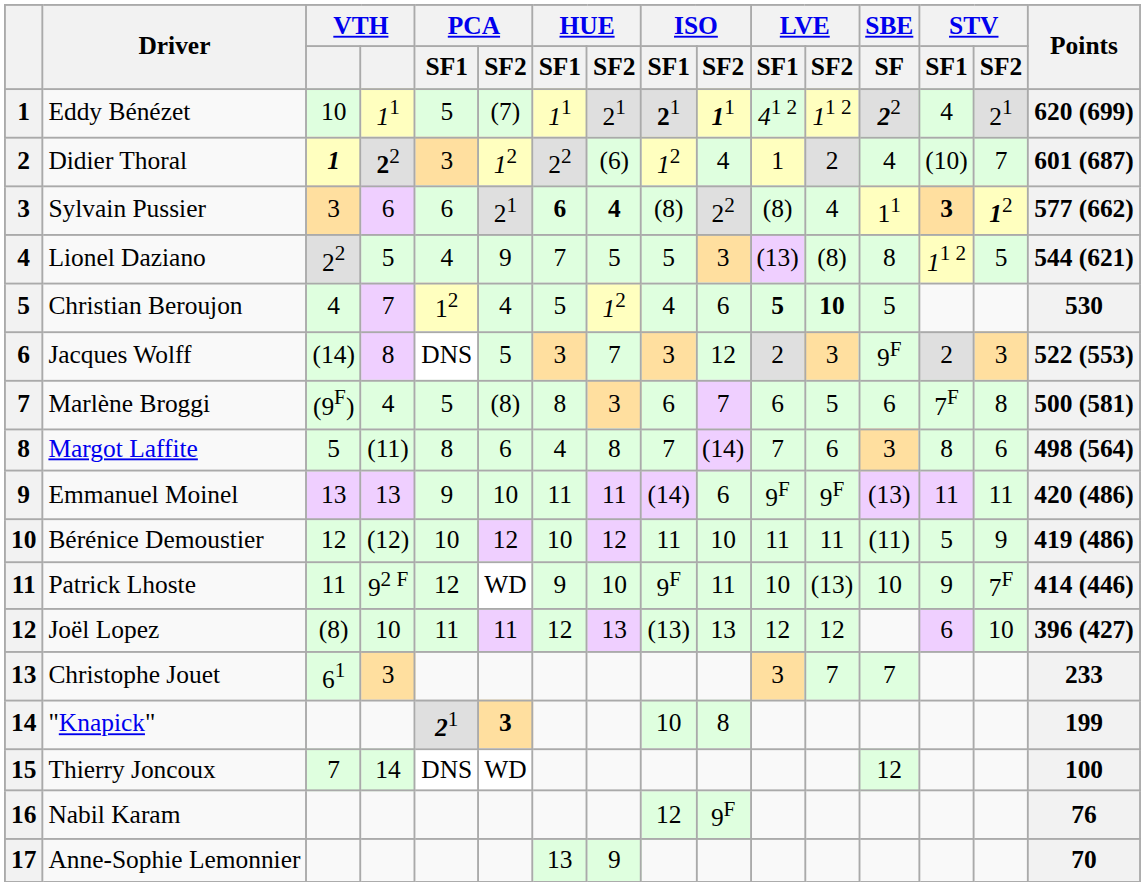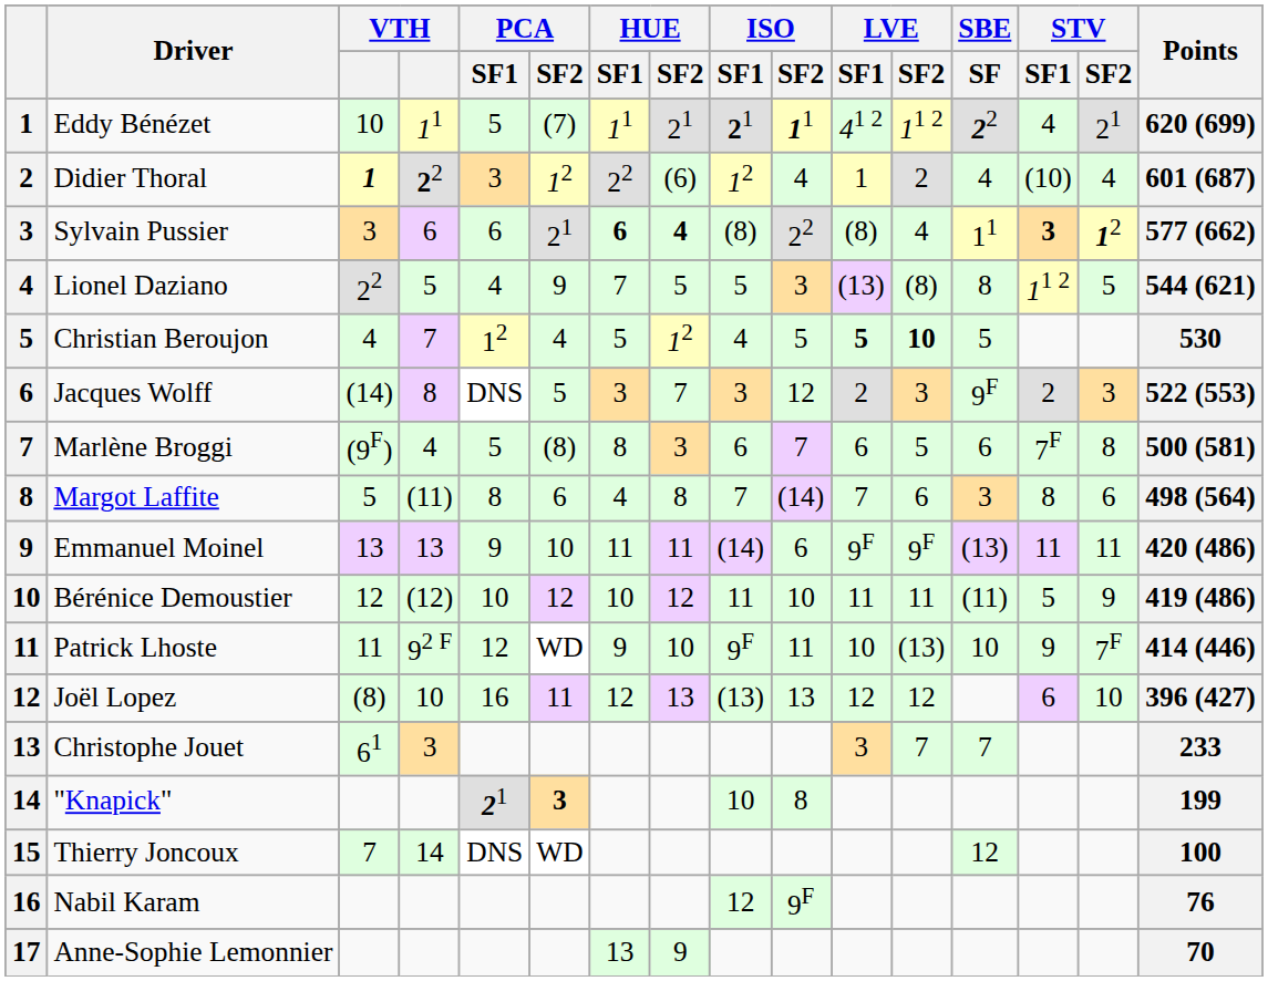 <table align=left| class="wikitable" style="font-size: 85%; text-align: center">
 <tr valign="top">
 <th rowspan=2 valign=middle></th>
 <th rowspan=2 valign=middle>Driver</th>
 <th colspan=2><a href='#'>VTH</a><br></th>
 <th colspan=2><a href='#'>PCA</a><br></th>
 <th colspan=2><a href='#'>HUE</a><br></th>
 <th colspan=2><a href='#'>ISO</a><br></th>
 <th colspan=2><a href='#'>LVE</a><br></th>
 <th><a href='#'>SBE</a><br></th>
 <th colspan=2><a href='#'>STV</a><br></th>
 <th rowspan=2 valign=middle>Points</th>
 </tr>
 <tr>
 <th></th>
 <th></th>
 <th>SF1</th>
 <th>SF2</th>
 <th>SF1</th>
 <th>SF2</th>
 <th>SF1</th>
 <th>SF2</th>
 <th>SF1</th>
 <th>SF2</th>
 <th>SF</th>
 <th>SF1</th>
 <th>SF2</th>
 </tr>
 <tr>
 <th>1</th>
 <td align=left> Eddy Bénézet</td>
 <td style="background:#DFFFDF;">10</td>
 <td style="background:#FFFFBF;"><em>1</em><sup>1</sup></td>
 <td style="background:#DFFFDF;">5</td>
 <td style="background:#DFFFDF;">(7)</td>
 <td style="background:#FFFFBF;"><em>1</em><sup>1</sup></td>
 <td style="background:#DFDFDF;">2<sup>1</sup></td>
 <td style="background:#DFDFDF;"><strong>2</strong><sup>1</sup></td>
 <td style="background:#FFFFBF;"><strong><em>1</em></strong><sup>1</sup></td>
 <td style="background:#DFFFDF;"><em>4</em><sup>1 2</sup></td>
 <td style="background:#FFFFBF;"><em>1</em><sup>1 2</sup></td>
 <td style="background:#DFDFDF;"><strong><em>2</em></strong><sup>2</sup></td>
 <td style="background:#DFFFDF;">4</td>
 <td style="background:#DFDFDF;">2<sup>1</sup></td>
 <th>620 (699)</th>
 </tr>
 <tr>
 <th>2</th>
 <td align=left> Didier Thoral</td>
 <td style="background:#FFFFBF;"><strong><em>1</em></strong></td>
 <td style="background:#DFDFDF;"><strong>2</strong><sup>2</sup></td>
 <td style="background:#FFDF9F;">3</td>
 <td style="background:#FFFFBF;"><em>1</em><sup>2</sup></td>
 <td style="background:#DFDFDF;">2<sup>2</sup></td>
 <td style="background:#DFFFDF;">(6)</td>
 <td style="background:#FFFFBF;"><em>1</em><sup>2</sup></td>
 <td style="background:#DFFFDF;">4</td>
 <td style="background:#FFFFBF;">1</td>
 <td style="background:#DFDFDF;">2</td>
 <td style="background:#DFFFDF;">4</td>
 <td style="background:#DFFFDF;">(10)</td>
-<td style="background:#DFFFDF;">7</td>
+<td style="background:#DFFFDF;">4</td>
 <th>601 (687)</th>
 </tr>
 <tr>
 <th>3</th>
 <td align=left> Sylvain Pussier</td>
 <td style="background:#FFDF9F;">3</td>
 <td style="background:#EFCFFF;">6</td>
 <td style="background:#DFFFDF;">6</td>
 <td style="background:#DFDFDF;">2<sup>1</sup></td>
 <td style="background:#DFFFDF;"><strong>6</strong></td>
 <td style="background:#DFFFDF;"><strong>4</strong></td>
 <td style="background:#DFFFDF;">(8)</td>
 <td style="background:#DFDFDF;">2<sup>2</sup></td>
 <td style="background:#DFFFDF;">(8)</td>
 <td style="background:#DFFFDF;">4</td>
 <td style="background:#FFFFBF;">1<sup>1</sup></td>
 <td style="background:#FFDF9F;"><strong>3</strong></td>
 <td style="background:#FFFFBF;"><strong><em>1</em></strong><sup>2</sup></td>
 <th>577 (662)</th>
 </tr>
 <tr>
 <th>4</th>
 <td align=left> Lionel Daziano</td>
 <td style="background:#DFDFDF;">2<sup>2</sup></td>
 <td style="background:#DFFFDF;">5</td>
 <td style="background:#DFFFDF;">4</td>
 <td style="background:#DFFFDF;">9</td>
 <td style="background:#DFFFDF;">7</td>
 <td style="background:#DFFFDF;">5</td>
 <td style="background:#DFFFDF;">5</td>
 <td style="background:#FFDF9F;">3</td>
 <td style="background:#EFCFFF;">(13)</td>
 <td style="background:#DFFFDF;">(8)</td>
 <td style="background:#DFFFDF;">8</td>
 <td style="background:#FFFFBF;"><em>1</em><sup>1 2</sup></td>
 <td style="background:#DFFFDF;">5</td>
 <th>544 (621)</th>
 </tr>
 <tr>
 <th>5</th>
 <td align=left> Christian Beroujon</td>
 <td style="background:#DFFFDF;">4</td>
 <td style="background:#EFCFFF;">7</td>
 <td style="background:#FFFFBF;">1<sup>2</sup></td>
 <td style="background:#DFFFDF;">4</td>
 <td style="background:#DFFFDF;">5</td>
 <td style="background:#FFFFBF;"><em>1</em><sup>2</sup></td>
 <td style="background:#DFFFDF;">4</td>
-<td style="background:#DFFFDF;">6</td>
+<td style="background:#DFFFDF;">5</td>
 <td style="background:#DFFFDF;"><strong>5</strong></td>
 <td style="background:#DFFFDF;"><strong>10</strong></td>
 <td style="background:#DFFFDF;">5</td>
 <td></td>
 <td></td>
 <th>530</th>
 </tr>
 <tr>
 <th>6</th>
 <td align=left> Jacques Wolff</td>
 <td style="background:#DFFFDF;">(14)</td>
 <td style="background:#EFCFFF;">8</td>
 <td style="background:#FFFFFF;">DNS</td>
 <td style="background:#DFFFDF;">5</td>
 <td style="background:#FFDF9F;">3</td>
 <td style="background:#DFFFDF;">7</td>
 <td style="background:#FFDF9F;">3</td>
 <td style="background:#DFFFDF;">12</td>
 <td style="background:#DFDFDF;">2</td>
 <td style="background:#FFDF9F;">3</td>
 <td style="background:#DFFFDF;">9<sup>F</sup></td>
 <td style="background:#DFDFDF;">2</td>
 <td style="background:#FFDF9F;">3</td>
 <th>522 (553)</th>
 </tr>
 <tr>
 <th>7</th>
 <td align=left> Marlène Broggi</td>
 <td style="background:#DFFFDF;">(9<sup>F</sup>)</td>
 <td style="background:#DFFFDF;">4</td>
 <td style="background:#DFFFDF;">5</td>
 <td style="background:#DFFFDF;">(8)</td>
 <td style="background:#DFFFDF;">8</td>
 <td style="background:#FFDF9F;">3</td>
 <td style="background:#DFFFDF;">6</td>
 <td style="background:#EFCFFF;">7</td>
 <td style="background:#DFFFDF;">6</td>
 <td style="background:#DFFFDF;">5</td>
 <td style="background:#DFFFDF;">6</td>
 <td style="background:#DFFFDF;">7<sup>F</sup></td>
 <td style="background:#DFFFDF;">8</td>
 <th>500 (581)</th>
 </tr>
 <tr>
 <th>8</th>
 <td align=left> <a href='#'>Margot Laffite</a></td>
 <td style="background:#DFFFDF;">5</td>
 <td style="background:#DFFFDF;">(11)</td>
 <td style="background:#DFFFDF;">8</td>
 <td style="background:#DFFFDF;">6</td>
 <td style="background:#DFFFDF;">4</td>
 <td style="background:#DFFFDF;">8</td>
 <td style="background:#DFFFDF;">7</td>
 <td style="background:#EFCFFF;">(14)</td>
 <td style="background:#DFFFDF;">7</td>
 <td style="background:#DFFFDF;">6</td>
 <td style="background:#FFDF9F;">3</td>
 <td style="background:#DFFFDF;">8</td>
 <td style="background:#DFFFDF;">6</td>
 <th>498 (564)</th>
 </tr>
 <tr>
 <th>9</th>
 <td align=left> Emmanuel Moinel</td>
 <td style="background:#EFCFFF;">13</td>
 <td style="background:#EFCFFF;">13</td>
 <td style="background:#DFFFDF;">9</td>
 <td style="background:#DFFFDF;">10</td>
 <td style="background:#DFFFDF;">11</td>
 <td style="background:#EFCFFF;">11</td>
 <td style="background:#EFCFFF;">(14)</td>
 <td style="background:#DFFFDF;">6</td>
 <td style="background:#DFFFDF;">9<sup>F</sup></td>
 <td style="background:#DFFFDF;">9<sup>F</sup></td>
 <td style="background:#EFCFFF;">(13)</td>
 <td style="background:#EFCFFF;">11</td>
 <td style="background:#DFFFDF;">11</td>
 <th>420 (486)</th>
 </tr>
 <tr>
 <th>10</th>
 <td align=left> Bérénice Demoustier</td>
 <td style="background:#DFFFDF;">12</td>
 <td style="background:#DFFFDF;">(12)</td>
 <td style="background:#DFFFDF;">10</td>
 <td style="background:#EFCFFF;">12</td>
 <td style="background:#DFFFDF;">10</td>
 <td style="background:#EFCFFF;">12</td>
 <td style="background:#DFFFDF;">11</td>
 <td style="background:#DFFFDF;">10</td>
 <td style="background:#DFFFDF;">11</td>
 <td style="background:#DFFFDF;">11</td>
 <td style="background:#DFFFDF;">(11)</td>
 <td style="background:#DFFFDF;">5</td>
 <td style="background:#DFFFDF;">9</td>
 <th>419 (486)</th>
 </tr>
 <tr>
 <th>11</th>
 <td align=left> Patrick Lhoste</td>
 <td style="background:#DFFFDF;">11</td>
 <td style="background:#DFFFDF;">9<sup>2 F</sup></td>
 <td style="background:#DFFFDF;">12</td>
 <td style="background:#FFFFFF;">WD</td>
 <td style="background:#DFFFDF;">9</td>
 <td style="background:#DFFFDF;">10</td>
 <td style="background:#DFFFDF;">9<sup>F</sup></td>
 <td style="background:#DFFFDF;">11</td>
 <td style="background:#DFFFDF;">10</td>
 <td style="background:#DFFFDF;">(13)</td>
 <td style="background:#DFFFDF;">10</td>
 <td style="background:#DFFFDF;">9</td>
 <td style="background:#DFFFDF;">7<sup>F</sup></td>
 <th>414 (446)</th>
 </tr>
 <tr>
 <th>12</th>
 <td align=left> Joël Lopez</td>
 <td style="background:#DFFFDF;">(8)</td>
 <td style="background:#DFFFDF;">10</td>
-<td style="background:#DFFFDF;">11</td>
+<td style="background:#DFFFDF;">16</td>
 <td style="background:#EFCFFF;">11</td>
 <td style="background:#DFFFDF;">12</td>
 <td style="background:#EFCFFF;">13</td>
 <td style="background:#DFFFDF;">(13)</td>
 <td style="background:#DFFFDF;">13</td>
 <td style="background:#DFFFDF;">12</td>
 <td style="background:#DFFFDF;">12</td>
 <td></td>
 <td style="background:#EFCFFF;">6</td>
 <td style="background:#DFFFDF;">10</td>
 <th>396 (427)</th>
 </tr>
 <tr>
 <th>13</th>
 <td align=left> Christophe Jouet</td>
 <td style="background:#DFFFDF;">6<sup>1</sup></td>
 <td style="background:#FFDF9F;">3</td>
 <td></td>
 <td></td>
 <td></td>
 <td></td>
 <td></td>
 <td></td>
 <td style="background:#FFDF9F;">3</td>
 <td style="background:#DFFFDF;">7</td>
 <td style="background:#DFFFDF;">7</td>
 <td></td>
 <td></td>
 <th>233</th>
 </tr>
 <tr>
 <th>14</th>
 <td align=left> "<a href='#'>Knapick</a>"</td>
 <td></td>
 <td></td>
 <td style="background:#DFDFDF;"><strong><em>2</em></strong><sup>1</sup></td>
 <td style="background:#FFDF9F;"><strong>3</strong></td>
 <td></td>
 <td></td>
 <td style="background:#DFFFDF;">10</td>
 <td style="background:#DFFFDF;">8</td>
 <td></td>
 <td></td>
 <td></td>
 <td></td>
 <td></td>
 <th>199</th>
 </tr>
 <tr>
 <th>15</th>
 <td align=left> Thierry Joncoux</td>
 <td style="background:#DFFFDF;">7</td>
 <td style="background:#DFFFDF;">14</td>
 <td style="background:#FFFFFF;">DNS</td>
 <td style="background:#FFFFFF;">WD</td>
 <td></td>
 <td></td>
 <td></td>
 <td></td>
 <td></td>
 <td></td>
 <td style="background:#DFFFDF;">12</td>
 <td></td>
 <td></td>
 <th>100</th>
 </tr>
 <tr>
 <th>16</th>
 <td align=left> Nabil Karam</td>
 <td></td>
 <td></td>
 <td></td>
 <td></td>
 <td></td>
 <td></td>
 <td style="background:#DFFFDF;">12</td>
 <td style="background:#DFFFDF;">9<sup>F</sup></td>
 <td></td>
 <td></td>
 <td></td>
 <td></td>
 <td></td>
 <th>76</th>
 </tr>
 <tr>
 <th>17</th>
 <td align=left> Anne-Sophie Lemonnier</td>
 <td></td>
 <td></td>
 <td></td>
 <td></td>
 <td style="background:#DFFFDF;">13</td>
 <td style="background:#DFFFDF;">9</td>
 <td></td>
 <td></td>
 <td></td>
 <td></td>
 <td></td>
 <td></td>
 <td></td>
 <th>70</th>
 </tr>
 </table>
